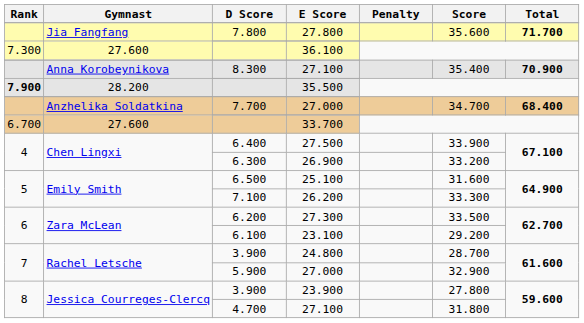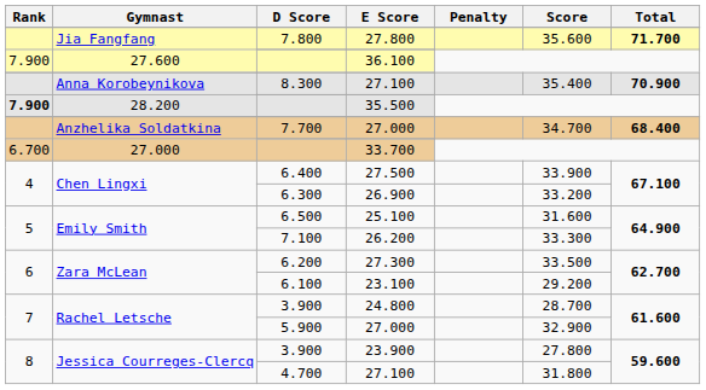 <table class="wikitable" style="text-align:center">
 <tr>
 <th>Rank</th>
 <th>Gymnast</th>
 <th style="width:6em">D Score</th>
 <th style="width:6em">E Score</th>
 <th style="width:6em">Penalty</th>
 <th style="width:6em">Score</th>
 <th style="width:6em">Total</th>
 </tr>
 <tr>
 </tr>
 <tr style="background:#fffcaf;">
 <td rowspan=2></td>
 <td rowspan=2 align=left> <a href='#'>Jia Fangfang</a></td>
 <td>7.800</td>
 <td>27.800</td>
 <td></td>
 <td>35.600</td>
 <td rowspan=2><strong>71.700</strong></td>
 </tr>
 <tr>
 </tr>
 <tr style="background:#fffcaf;">
-<td>7.300</td>
+<td>7.900</td>
 <td>27.600</td>
 <td></td>
 <td>36.100</td>
 </tr>
 <tr>
 </tr>
 <tr style="background:#e5e5e5;">
 <td rowspan=2></td>
 <td rowspan=2 align=left> <a href='#'>Anna Korobeynikova</a></td>
 <td>8.300</td>
 <td>27.100</td>
 <td></td>
 <td>35.400</td>
 <td rowspan=2><strong>70.900</strong></td>
 </tr>
 <tr>
 </tr>
 <tr style="background:#e5e5e5;">
 <td><strong>7.900</strong></td>
 <td>28.200</td>
 <td></td>
 <td>35.500</td>
 </tr>
 <tr>
 </tr>
 <tr style="background:#ec9;">
 <td rowspan=2></td>
 <td rowspan=2 align=left> <a href='#'>Anzhelika Soldatkina</a></td>
 <td>7.700</td>
 <td>27.000</td>
 <td></td>
 <td>34.700</td>
 <td rowspan=2><strong>68.400</strong></td>
 </tr>
 <tr>
 </tr>
 <tr style="background:#ec9;">
 <td>6.700</td>
-<td>27.600</td>
+<td>27.000</td>
 <td></td>
 <td>33.700</td>
 </tr>
 <tr>
 <td rowspan=2>4</td>
 <td rowspan=2 align=left> <a href='#'>Chen Lingxi</a></td>
 <td>6.400</td>
 <td>27.500</td>
 <td></td>
 <td>33.900</td>
 <td rowspan=2><strong>67.100</strong></td>
 </tr>
 <tr>
 <td>6.300</td>
 <td>26.900</td>
 <td></td>
 <td>33.200</td>
 </tr>
 <tr>
 <td rowspan=2>5</td>
 <td rowspan=2 align=left> <a href='#'>Emily Smith</a></td>
 <td>6.500</td>
 <td>25.100</td>
 <td></td>
 <td>31.600</td>
 <td rowspan=2><strong>64.900</strong></td>
 </tr>
 <tr>
 <td>7.100</td>
 <td>26.200</td>
 <td></td>
 <td>33.300</td>
 </tr>
 <tr>
 <td rowspan=2>6</td>
 <td rowspan=2 align=left> <a href='#'>Zara McLean</a></td>
 <td>6.200</td>
 <td>27.300</td>
 <td></td>
 <td>33.500</td>
 <td rowspan=2><strong>62.700</strong></td>
 </tr>
 <tr>
 <td>6.100</td>
 <td>23.100</td>
 <td></td>
 <td>29.200</td>
 </tr>
 <tr>
 <td rowspan=2>7</td>
 <td rowspan=2 align=left> <a href='#'>Rachel Letsche</a></td>
 <td>3.900</td>
 <td>24.800</td>
 <td></td>
 <td>28.700</td>
 <td rowspan=2><strong>61.600</strong></td>
 </tr>
 <tr>
 <td>5.900</td>
 <td>27.000</td>
 <td></td>
 <td>32.900</td>
 </tr>
 <tr>
 <td rowspan=2>8</td>
 <td rowspan=2 align=left> <a href='#'>Jessica Courreges-Clercq</a></td>
 <td>3.900</td>
 <td>23.900</td>
 <td></td>
 <td>27.800</td>
 <td rowspan=2><strong>59.600</strong></td>
 </tr>
 <tr>
 <td>4.700</td>
 <td>27.100</td>
 <td></td>
 <td>31.800</td>
 </tr>
 </table>
